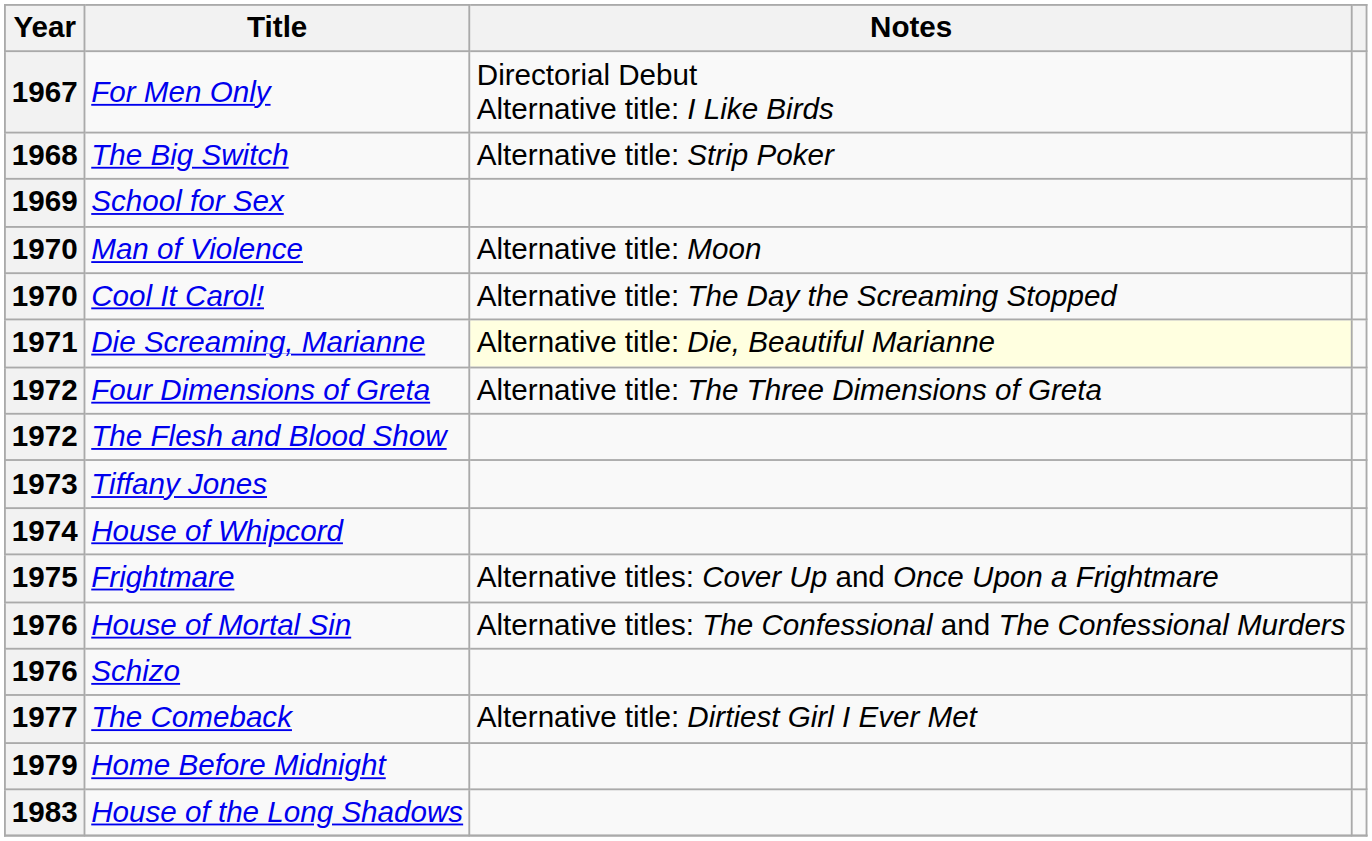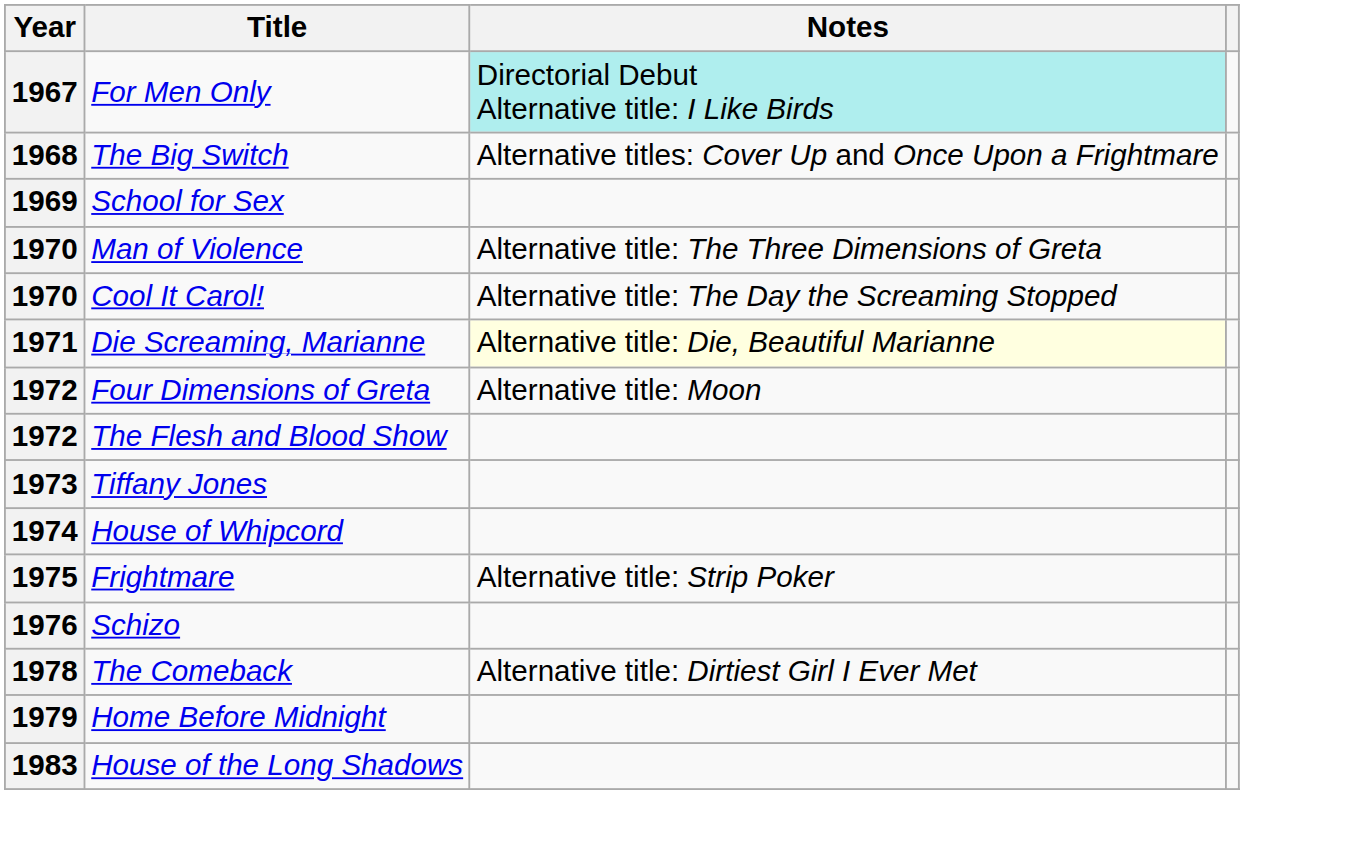 <table class="wikitable plainrowheaders sortable" style="margin-right: 0;">
 <tr>
 <th scope="col">Year</th>
 <th scope="col">Title</th>
 <th scope="col" class="unsortable">Notes</th>
 <th scope="col" class="unsortable"></th>
 </tr>
 <tr>
 <th scope="row">1967</th>
 <td><em><a href='#'>For Men Only</a></em></td>
-<td>Directorial Debut <br> Alternative title: <em>I Like Birds</em></td>
+<td style="background: paleturquoise;">Directorial Debut <br> Alternative title: <em>I Like Birds</em></td>
 <td style="text-align:center;"></td>
 </tr>
 <tr>
 <th scope="row">1968</th>
 <td><em><a href='#'>The Big Switch</a></em></td>
-<td>Alternative title: <em>Strip Poker</em></td>
+<td>Alternative titles: <em>Cover Up</em> and <em>Once Upon a Frightmare</em></td>
 <td style="text-align:center;"></td>
 </tr>
 <tr>
 <th scope="row">1969</th>
 <td><em><a href='#'>School for Sex</a></em></td>
 <td></td>
 <td style="text-align:center;"></td>
 </tr>
 <tr>
 <th scope="row">1970</th>
 <td><em><a href='#'>Man of Violence</a></em></td>
-<td>Alternative title: <em>Moon</em></td>
+<td>Alternative title: <em>The Three Dimensions of Greta</em></td>
 <td style="text-align:center;"></td>
 </tr>
 <tr>
 <th scope="row">1970</th>
 <td><em><a href='#'>Cool It Carol!</a></em></td>
 <td>Alternative title: <em>The Day the Screaming Stopped</em></td>
 <td style="text-align:center;"></td>
 </tr>
 <tr>
 <th scope="row">1971</th>
 <td><em><a href='#'>Die Screaming, Marianne</a></em></td>
 <td style="background: lightyellow;">Alternative title: <em>Die, Beautiful Marianne</em></td>
 <td style="text-align:center;"></td>
 </tr>
 <tr>
 <th scope="row">1972</th>
 <td><em><a href='#'>Four Dimensions of Greta</a></em></td>
-<td>Alternative title: <em>The Three Dimensions of Greta</em></td>
+<td>Alternative title: <em>Moon</em></td>
 <td style="text-align:center;"></td>
 </tr>
 <tr>
 <th scope="row">1972</th>
 <td><em><a href='#'>The Flesh and Blood Show</a></em></td>
 <td></td>
 <td style="text-align:center;"></td>
 </tr>
 <tr>
 <th scope="row">1973</th>
 <td><em><a href='#'>Tiffany Jones</a></em></td>
 <td></td>
 <td style="text-align:center;"></td>
 </tr>
 <tr>
 <th scope="row">1974</th>
 <td><em><a href='#'>House of Whipcord</a></em></td>
 <td></td>
 <td style="text-align:center;"></td>
 </tr>
 <tr>
 <th scope="row">1975</th>
 <td><em><a href='#'>Frightmare</a></em></td>
-<td>Alternative titles: <em>Cover Up</em> and <em>Once Upon a Frightmare</em></td>
-<td style="text-align:center;"></td>
-</tr>
-<tr>
-<th scope="row">1976</th>
-<td><em><a href='#'>House of Mortal Sin</a></em></td>
-<td>Alternative titles: <em>The Confessional</em> and <em>The Confessional Murders</em></td>
+<td>Alternative title: <em>Strip Poker</em></td>
 <td style="text-align:center;"></td>
 </tr>
 <tr>
 <th scope="row">1976</th>
 <td><em><a href='#'>Schizo</a></em></td>
 <td></td>
 <td style="text-align:center;"></td>
 </tr>
 <tr>
-<th scope="row">1977</th>
+<th scope="row">1978</th>
 <td><em><a href='#'>The Comeback</a></em></td>
 <td>Alternative title: <em>Dirtiest Girl I Ever Met</em></td>
 <td style="text-align:center;"></td>
 </tr>
 <tr>
 <th scope="row">1979</th>
 <td><em><a href='#'>Home Before Midnight</a></em></td>
 <td></td>
 <td style="text-align:center;"></td>
 </tr>
 <tr>
 <th scope="row">1983</th>
 <td><em><a href='#'>House of the Long Shadows</a></em></td>
 <td></td>
 <td style="text-align:center;"></td>
 </tr>
 <tr>
 </tr>
 </table>
